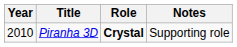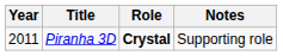 <table class="wikitable sortable">
 <tr>
 <th>Year</th>
 <th>Title</th>
 <th>Role</th>
 <th class="unsortable">Notes</th>
 </tr>
 <tr>
-<td>2010</td>
+<td>2011</td>
 <td><em><a href='#'>Piranha 3D</a></em></td>
 <td><strong>Crystal</strong></td>
 <td>Supporting role</td>
 </tr>
 </table>
